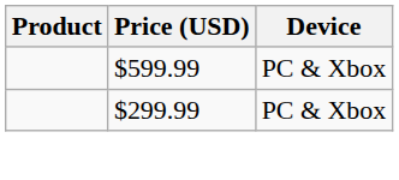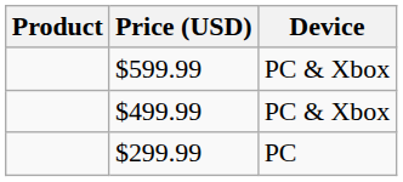 <table class="wikitable">
 <tr>
 <th>Product</th>
 <th>Price (USD)</th>
 <th>Device</th>
 </tr>
 <tr>
 <td></td>
 <td>$599.99</td>
 <td>PC & Xbox</td>
 </tr>
 <tr>
 <td></td>
-<td>$299.99</td>
+<td>$499.99</td>
 <td>PC & Xbox</td>
 </tr>
+<tr>
+<td></td>
+<td>$299.99</td>
+<td>PC</td>
+</tr>
 </table>
